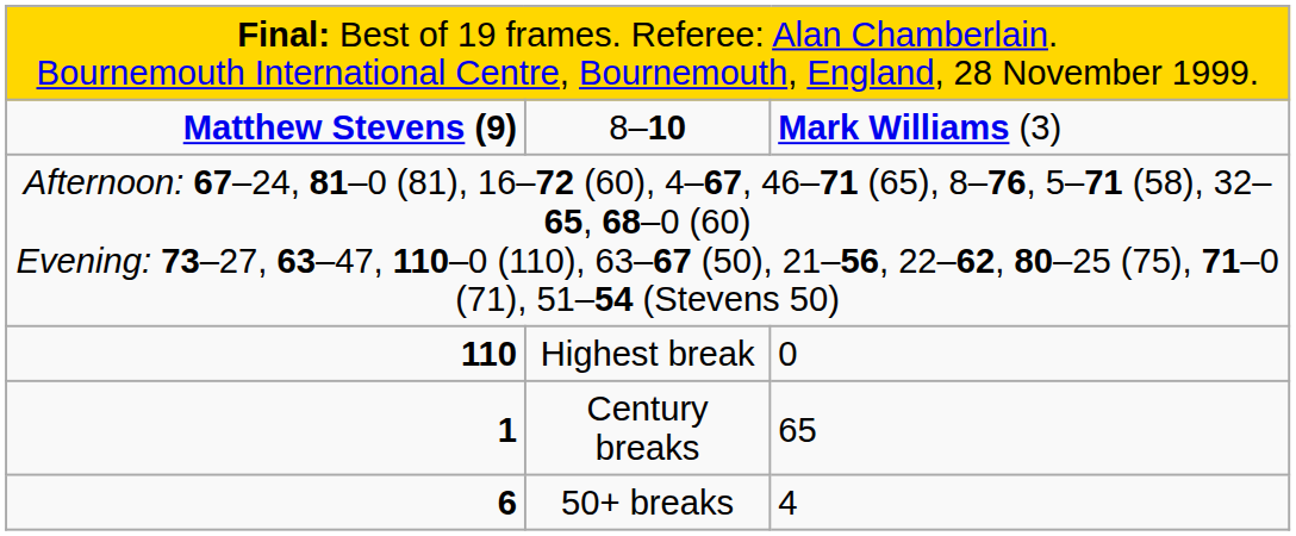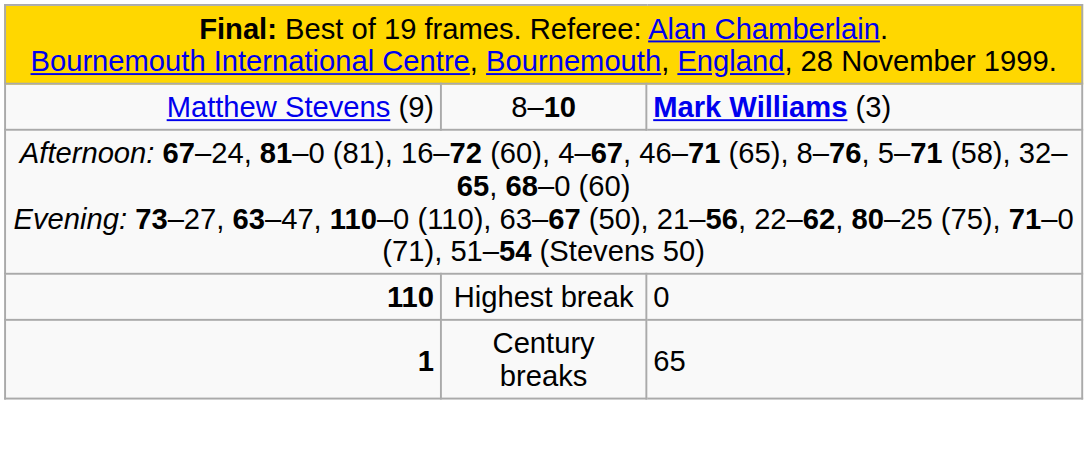 <table class="wikitable" style="font-size: 95%; margin: 1em auto 1em auto;">
 <tr>
 <td colspan="3" align="center" bgcolor="#ffd700"><strong>Final:</strong> Best of 19 frames. Referee: <a href='#'>Alan Chamberlain</a>.<br><a href='#'>Bournemouth International Centre</a>, <a href='#'>Bournemouth</a>, <a href='#'>England</a>, 28 November 1999.</td>
 </tr>
 <tr>
-<td width="220" align="right"><strong><a href='#'>Matthew Stevens</a> (9)<br></strong></td>
+<td width="220" align="right"><a href='#'>Matthew Stevens</a> (9)<br></td>
 <td width="100" align="center">8–<strong>10</strong></td>
 <td width="220"><strong><a href='#'>Mark Williams</a></strong> (3)<br></td>
 </tr>
 <tr>
 <td colspan="3" align="center" style="font-size: 100%"><em>Afternoon:</em> <strong>67</strong>–24, <strong>81</strong>–0 (81), 16–<strong>72</strong> (60), 4–<strong>67</strong>, 46–<strong>71</strong> (65), 8–<strong>76</strong>, 5–<strong>71</strong> (58), 32–<strong>65</strong>, <strong>68</strong>–0 (60)<br><em>Evening:</em> <strong>73</strong>–27, <strong>63</strong>–47, <strong>110</strong>–0 (110), 63–<strong>67</strong> (50), 21–<strong>56</strong>, 22–<strong>62</strong>, <strong>80</strong>–25 (75), <strong>71</strong>–0 (71), 51–<strong>54</strong> (Stevens 50)</td>
 </tr>
 <tr>
 <td align="right"><strong>110</strong></td>
 <td align="center">Highest break</td>
 <td align="left">0</td>
 </tr>
 <tr>
 <td align="right"><strong>1</strong></td>
 <td align="center">Century breaks</td>
 <td align="left">65</td>
 </tr>
-<tr>
-<td align="right"><strong>6</strong></td>
-<td align="center">50+ breaks</td>
-<td align="left">4</td>
-</tr>
 </table>
